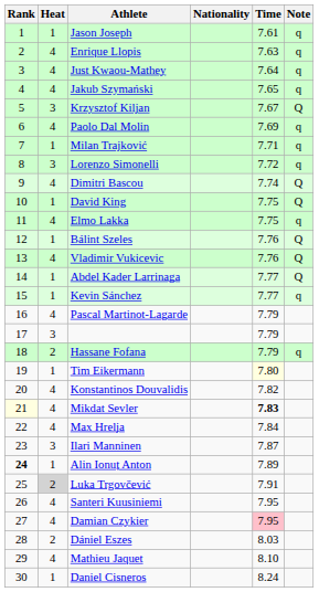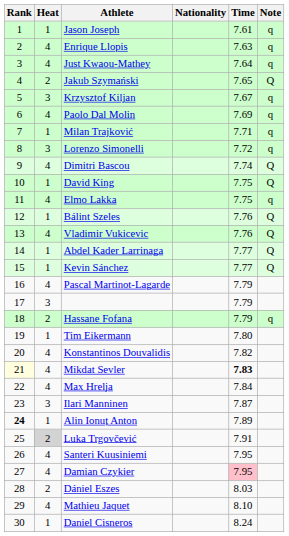 <table class="wikitable sortable" style="text-align:center">
 <tr>
 <th>Rank</th>
 <th>Heat</th>
 <th>Athlete</th>
 <th>Nationality</th>
 <th>Time</th>
 <th>Note</th>
 </tr>
 <tr bgcolor="ccffcc">
 <td>1</td>
 <td>1</td>
 <td align="left"><a href='#'>Jason Joseph</a></td>
 <td align="left"></td>
 <td>7.61</td>
 <td>q</td>
 </tr>
 <tr bgcolor="ccffcc">
 <td>2</td>
 <td>4</td>
 <td align="left"><a href='#'>Enrique Llopis</a></td>
 <td align="left"></td>
 <td>7.63</td>
 <td>q</td>
 </tr>
 <tr bgcolor="ccffcc">
 <td>3</td>
 <td>4</td>
 <td align="left"><a href='#'>Just Kwaou-Mathey</a></td>
 <td align="left"></td>
 <td>7.64</td>
 <td>q</td>
 </tr>
 <tr bgcolor="ccffcc">
 <td>4</td>
-<td>4</td>
+<td>2</td>
 <td align="left"><a href='#'>Jakub Szymański</a></td>
 <td align="left"></td>
 <td>7.65</td>
-<td>q</td>
+<td>Q</td>
 </tr>
 <tr bgcolor="ccffcc">
 <td>5</td>
 <td>3</td>
 <td align="left"><a href='#'>Krzysztof Kiljan</a></td>
 <td align="left"></td>
 <td>7.67</td>
-<td>Q</td>
+<td>q</td>
 </tr>
 <tr bgcolor="ccffcc">
 <td>6</td>
 <td>4</td>
 <td align="left"><a href='#'>Paolo Dal Molin</a></td>
 <td align="left"></td>
 <td>7.69</td>
 <td>q</td>
 </tr>
 <tr bgcolor="ccffcc">
 <td>7</td>
 <td>1</td>
 <td align="left"><a href='#'>Milan Trajković</a></td>
 <td align="left"></td>
 <td>7.71</td>
 <td>q</td>
 </tr>
 <tr bgcolor="ccffcc">
 <td>8</td>
 <td>3</td>
 <td align="left"><a href='#'>Lorenzo Simonelli</a></td>
 <td align="left"></td>
 <td>7.72</td>
 <td>q</td>
 </tr>
 <tr bgcolor="ddffdd">
 <td>9</td>
 <td>4</td>
 <td align="left"><a href='#'>Dimitri Bascou</a></td>
 <td align="left"></td>
 <td>7.74</td>
 <td>Q</td>
 </tr>
 <tr bgcolor="ccffcc">
 <td>10</td>
 <td>1</td>
 <td align="left"><a href='#'>David King</a></td>
 <td align="left"></td>
 <td>7.75</td>
 <td>Q</td>
 </tr>
 <tr bgcolor="ccffcc">
 <td>11</td>
 <td>4</td>
 <td align="left"><a href='#'>Elmo Lakka</a></td>
 <td align="left"></td>
 <td>7.75</td>
 <td>q</td>
 </tr>
 <tr bgcolor="ddffdd">
 <td>12</td>
 <td>1</td>
 <td align="left"><a href='#'>Bálint Szeles</a></td>
 <td align="left"></td>
 <td>7.76</td>
 <td>Q</td>
 </tr>
 <tr bgcolor="ccffcc">
 <td>13</td>
 <td>4</td>
 <td align="left"><a href='#'>Vladimir Vukicevic</a></td>
 <td align="left"></td>
 <td>7.76</td>
 <td>Q</td>
 </tr>
 <tr bgcolor="ddffdd">
 <td>14</td>
 <td>1</td>
 <td align="left"><a href='#'>Abdel Kader Larrinaga</a></td>
 <td align="left"></td>
 <td>7.77</td>
 <td>Q</td>
 </tr>
 <tr bgcolor="ddffdd">
 <td>15</td>
 <td>1</td>
 <td align="left"><a href='#'>Kevin Sánchez</a></td>
 <td align="left"></td>
 <td>7.77</td>
-<td>q</td>
+<td>Q</td>
 </tr>
 <tr>
 <td>16</td>
 <td>4</td>
 <td align="left"><a href='#'>Pascal Martinot-Lagarde</a></td>
 <td align="left"></td>
 <td>7.79</td>
 <td></td>
 </tr>
 <tr>
 <td>17</td>
 <td>3</td>
 <td align="left"></td>
 <td align="left"></td>
 <td>7.79</td>
 <td></td>
 </tr>
 <tr bgcolor="ccffcc">
 <td>18</td>
 <td>2</td>
 <td align="left"><a href='#'>Hassane Fofana</a></td>
 <td align="left"></td>
 <td>7.79</td>
 <td>q</td>
 </tr>
 <tr>
 <td>19</td>
 <td>1</td>
 <td align="left"><a href='#'>Tim Eikermann</a></td>
 <td align="left"></td>
-<td style="background: lightyellow;">7.80</td>
+<td>7.80</td>
 <td></td>
 </tr>
 <tr>
 <td>20</td>
 <td>4</td>
 <td align="left"><a href='#'>Konstantinos Douvalidis</a></td>
 <td align="left"></td>
 <td>7.82</td>
 <td></td>
 </tr>
 <tr>
 <td style="background: lightyellow;">21</td>
 <td>4</td>
 <td align="left"><a href='#'>Mikdat Sevler</a></td>
 <td align="left"></td>
 <td><strong>7.83</strong></td>
 <td></td>
 </tr>
 <tr>
 <td>22</td>
 <td>4</td>
 <td align="left"><a href='#'>Max Hrelja</a></td>
 <td align="left"></td>
 <td>7.84</td>
 <td></td>
 </tr>
 <tr>
 <td>23</td>
 <td>3</td>
 <td align="left"><a href='#'>Ilari Manninen</a></td>
 <td align="left"></td>
 <td>7.87</td>
 <td></td>
 </tr>
 <tr>
 <td><strong>24</strong></td>
 <td>1</td>
 <td align="left"><a href='#'>Alin Ionuț Anton</a></td>
 <td align="left"></td>
 <td>7.89</td>
 <td></td>
 </tr>
 <tr>
 <td>25</td>
 <td style="background: lightgrey;">2</td>
 <td align="left"><a href='#'>Luka Trgovčević</a></td>
 <td align="left"></td>
 <td>7.91</td>
 <td></td>
 </tr>
 <tr>
 <td>26</td>
 <td>4</td>
 <td align="left"><a href='#'>Santeri Kuusiniemi</a></td>
 <td align="left"></td>
 <td>7.95</td>
 <td></td>
 </tr>
 <tr>
 <td>27</td>
 <td>4</td>
 <td align="left"><a href='#'>Damian Czykier</a></td>
 <td align="left"></td>
 <td style="background: pink;">7.95</td>
 <td></td>
 </tr>
 <tr>
 <td>28</td>
 <td>2</td>
 <td align="left"><a href='#'>Dániel Eszes</a></td>
 <td align="left"></td>
 <td>8.03</td>
 <td></td>
 </tr>
 <tr>
 <td>29</td>
 <td>4</td>
 <td align="left"><a href='#'>Mathieu Jaquet</a></td>
 <td align="left"></td>
 <td>8.10</td>
 <td></td>
 </tr>
 <tr>
 <td>30</td>
 <td>1</td>
 <td align="left"><a href='#'>Daniel Cisneros</a></td>
 <td align="left"></td>
 <td>8.24</td>
 <td></td>
 </tr>
 </table>
